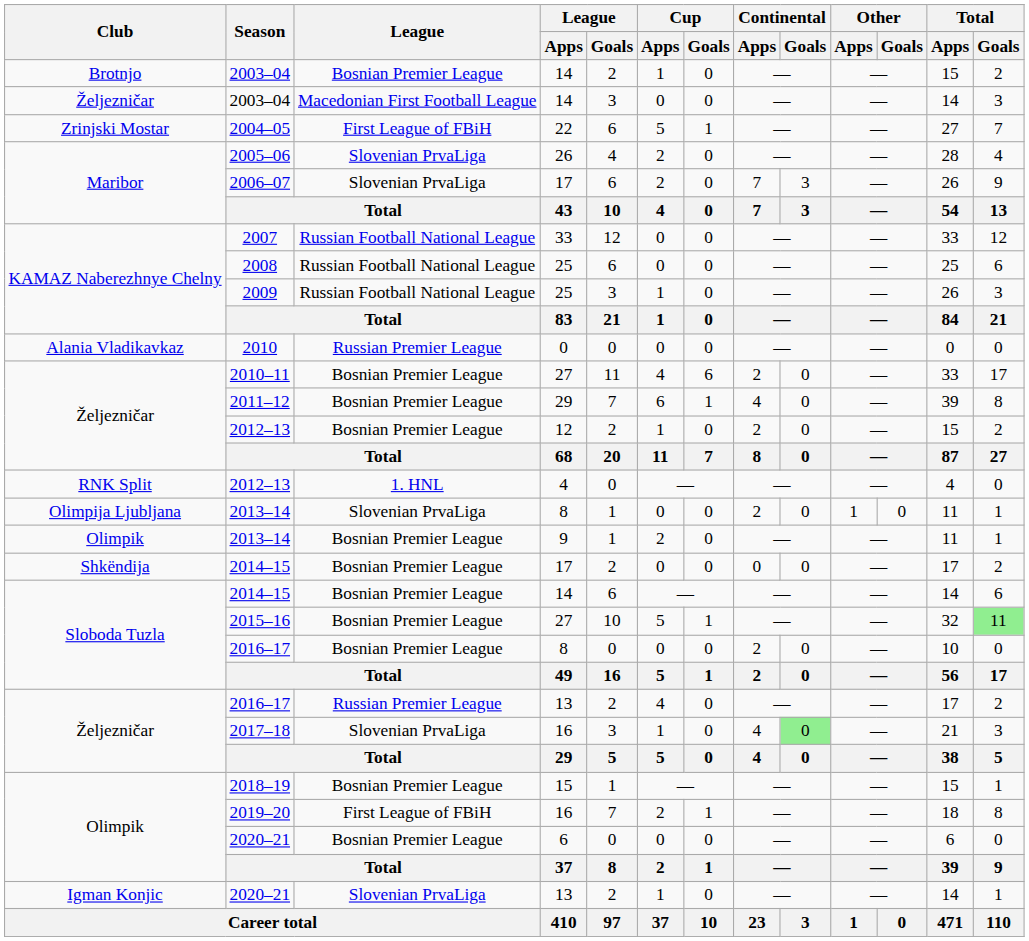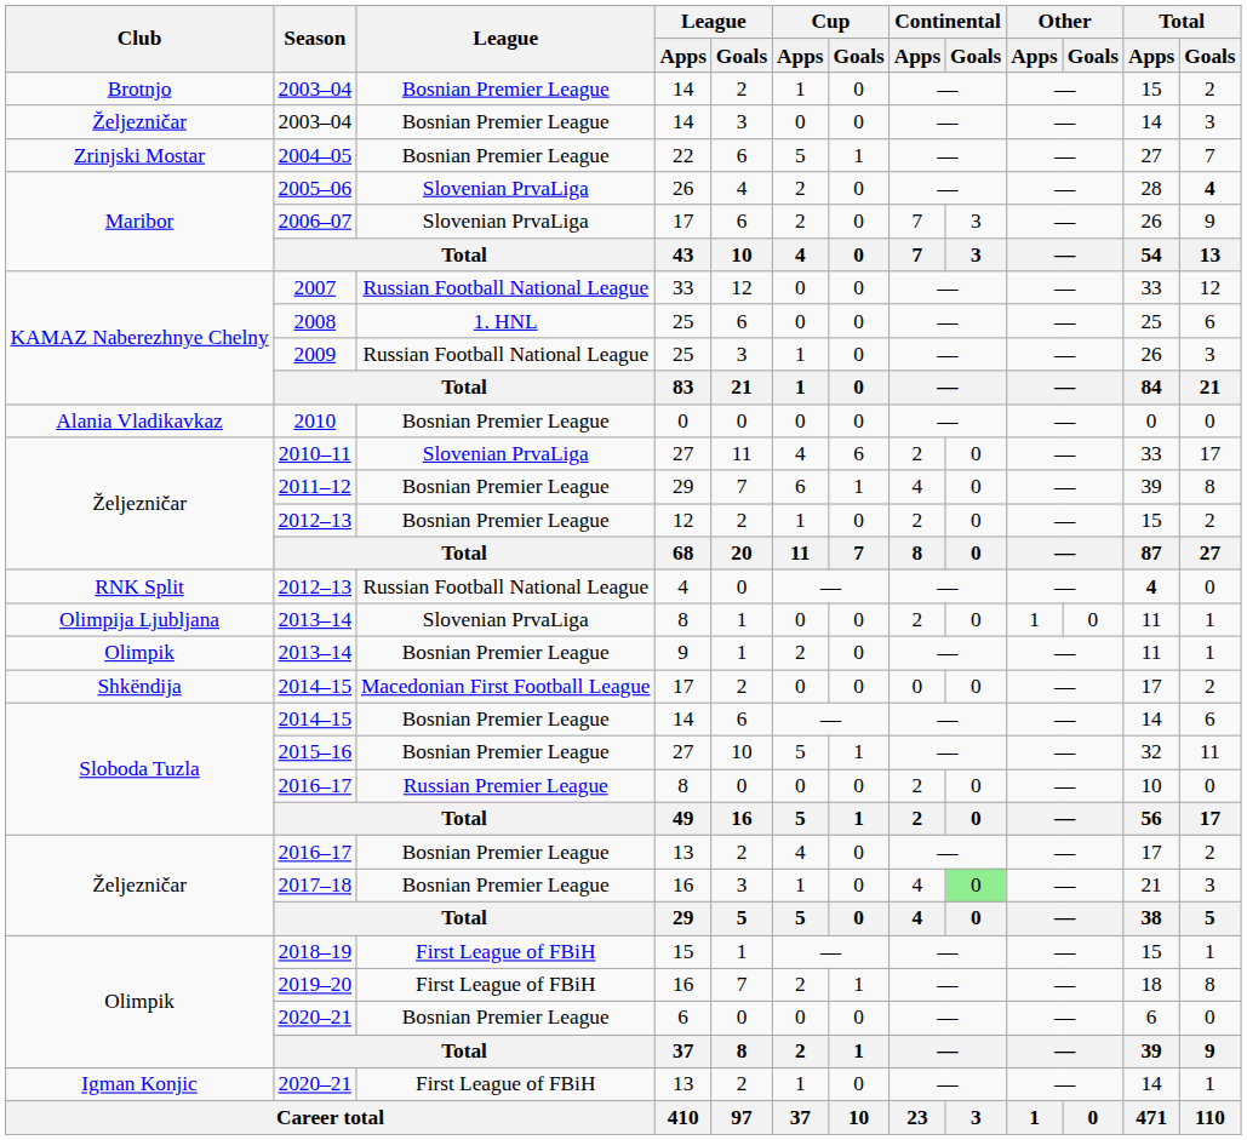 <table class="wikitable" style="text-align:center">
 <tr>
 <th rowspan="2">Club</th>
 <th rowspan="2">Season</th>
 <th rowspan="2">League</th>
 <th colspan="2">League</th>
 <th colspan="2">Cup</th>
 <th colspan="2">Continental</th>
 <th colspan="2">Other</th>
 <th colspan="2">Total</th>
 </tr>
 <tr>
 <th>Apps</th>
 <th>Goals</th>
 <th>Apps</th>
 <th>Goals</th>
 <th>Apps</th>
 <th>Goals</th>
 <th>Apps</th>
 <th>Goals</th>
 <th>Apps</th>
 <th>Goals</th>
 </tr>
 <tr>
 <td><a href='#'>Brotnjo</a></td>
 <td><a href='#'>2003–04</a></td>
 <td><a href='#'>Bosnian Premier League</a></td>
 <td>14</td>
 <td>2</td>
 <td>1</td>
 <td>0</td>
 <td colspan="2">—</td>
 <td colspan="2">—</td>
 <td>15</td>
 <td>2</td>
 </tr>
 <tr>
 <td><a href='#'>Željezničar</a></td>
 <td>2003–04</td>
-<td><a href='#'>Macedonian First Football League</a></td>
+<td>Bosnian Premier League</td>
 <td>14</td>
 <td>3</td>
 <td>0</td>
 <td>0</td>
 <td colspan="2">—</td>
 <td colspan="2">—</td>
 <td>14</td>
 <td>3</td>
 </tr>
 <tr>
 <td><a href='#'>Zrinjski Mostar</a></td>
 <td><a href='#'>2004–05</a></td>
-<td><a href='#'>First League of FBiH</a></td>
+<td>Bosnian Premier League</td>
 <td>22</td>
 <td>6</td>
 <td>5</td>
 <td>1</td>
 <td colspan="2">—</td>
 <td colspan="2">—</td>
 <td>27</td>
 <td>7</td>
 </tr>
 <tr>
 <td rowspan="3"><a href='#'>Maribor</a></td>
 <td><a href='#'>2005–06</a></td>
 <td><a href='#'>Slovenian PrvaLiga</a></td>
 <td>26</td>
 <td>4</td>
 <td>2</td>
 <td>0</td>
 <td colspan="2">—</td>
 <td colspan="2">—</td>
 <td>28</td>
-<td>4</td>
+<td><strong>4</strong></td>
 </tr>
 <tr>
 <td><a href='#'>2006–07</a></td>
 <td>Slovenian PrvaLiga</td>
 <td>17</td>
 <td>6</td>
 <td>2</td>
 <td>0</td>
 <td>7</td>
 <td>3</td>
 <td colspan="2">—</td>
 <td>26</td>
 <td>9</td>
 </tr>
 <tr>
 <th colspan="2">Total</th>
 <th>43</th>
 <th>10</th>
 <th>4</th>
 <th>0</th>
 <th>7</th>
 <th>3</th>
 <th colspan="2">—</th>
 <th>54</th>
 <th>13</th>
 </tr>
 <tr>
 <td rowspan="4"><a href='#'>KAMAZ Naberezhnye Chelny</a></td>
 <td><a href='#'>2007</a></td>
 <td><a href='#'>Russian Football National League</a></td>
 <td>33</td>
 <td>12</td>
 <td>0</td>
 <td>0</td>
 <td colspan="2">—</td>
 <td colspan="2">—</td>
 <td>33</td>
 <td>12</td>
 </tr>
 <tr>
 <td><a href='#'>2008</a></td>
-<td>Russian Football National League</td>
+<td><a href='#'>1. HNL</a></td>
 <td>25</td>
 <td>6</td>
 <td>0</td>
 <td>0</td>
 <td colspan="2">—</td>
 <td colspan="2">—</td>
 <td>25</td>
 <td>6</td>
 </tr>
 <tr>
 <td><a href='#'>2009</a></td>
 <td>Russian Football National League</td>
 <td>25</td>
 <td>3</td>
 <td>1</td>
 <td>0</td>
 <td colspan="2">—</td>
 <td colspan="2">—</td>
 <td>26</td>
 <td>3</td>
 </tr>
 <tr>
 <th colspan="2">Total</th>
 <th>83</th>
 <th>21</th>
 <th>1</th>
 <th>0</th>
 <th colspan="2">—</th>
 <th colspan="2">—</th>
 <th>84</th>
 <th>21</th>
 </tr>
 <tr>
 <td><a href='#'>Alania Vladikavkaz</a></td>
 <td><a href='#'>2010</a></td>
-<td><a href='#'>Russian Premier League</a></td>
+<td>Bosnian Premier League</td>
 <td>0</td>
 <td>0</td>
 <td>0</td>
 <td>0</td>
 <td colspan="2">—</td>
 <td colspan="2">—</td>
 <td>0</td>
 <td>0</td>
 </tr>
 <tr>
 <td rowspan="4">Željezničar</td>
 <td><a href='#'>2010–11</a></td>
-<td>Bosnian Premier League</td>
+<td><a href='#'>Slovenian PrvaLiga</a></td>
 <td>27</td>
 <td>11</td>
 <td>4</td>
 <td>6</td>
 <td>2</td>
 <td>0</td>
 <td colspan="2">—</td>
 <td>33</td>
 <td>17</td>
 </tr>
 <tr>
 <td><a href='#'>2011–12</a></td>
 <td>Bosnian Premier League</td>
 <td>29</td>
 <td>7</td>
 <td>6</td>
 <td>1</td>
 <td>4</td>
 <td>0</td>
 <td colspan="2">—</td>
 <td>39</td>
 <td>8</td>
 </tr>
 <tr>
 <td><a href='#'>2012–13</a></td>
 <td>Bosnian Premier League</td>
 <td>12</td>
 <td>2</td>
 <td>1</td>
 <td>0</td>
 <td>2</td>
 <td>0</td>
 <td colspan="2">—</td>
 <td>15</td>
 <td>2</td>
 </tr>
 <tr>
 <th colspan="2">Total</th>
 <th>68</th>
 <th>20</th>
 <th>11</th>
 <th>7</th>
 <th>8</th>
 <th>0</th>
 <th colspan="2">—</th>
 <th>87</th>
 <th>27</th>
 </tr>
 <tr>
 <td><a href='#'>RNK Split</a></td>
 <td><a href='#'>2012–13</a></td>
-<td><a href='#'>1. HNL</a></td>
+<td>Russian Football National League</td>
 <td>4</td>
 <td>0</td>
 <td colspan="2">—</td>
 <td colspan="2">—</td>
 <td colspan="2">—</td>
-<td>4</td>
+<td><strong>4</strong></td>
 <td>0</td>
 </tr>
 <tr>
 <td><a href='#'>Olimpija Ljubljana</a></td>
 <td><a href='#'>2013–14</a></td>
 <td>Slovenian PrvaLiga</td>
 <td>8</td>
 <td>1</td>
 <td>0</td>
 <td>0</td>
 <td>2</td>
 <td>0</td>
 <td>1</td>
 <td>0</td>
 <td>11</td>
 <td>1</td>
 </tr>
 <tr>
 <td><a href='#'>Olimpik</a></td>
 <td><a href='#'>2013–14</a></td>
 <td>Bosnian Premier League</td>
 <td>9</td>
 <td>1</td>
 <td>2</td>
 <td>0</td>
 <td colspan="2">—</td>
 <td colspan="2">—</td>
 <td>11</td>
 <td>1</td>
 </tr>
 <tr>
 <td><a href='#'>Shkëndija</a></td>
 <td><a href='#'>2014–15</a></td>
-<td>Bosnian Premier League</td>
+<td><a href='#'>Macedonian First Football League</a></td>
 <td>17</td>
 <td>2</td>
 <td>0</td>
 <td>0</td>
 <td>0</td>
 <td>0</td>
 <td colspan="2">—</td>
 <td>17</td>
 <td>2</td>
 </tr>
 <tr>
 <td rowspan="4"><a href='#'>Sloboda Tuzla</a></td>
 <td><a href='#'>2014–15</a></td>
 <td>Bosnian Premier League</td>
 <td>14</td>
 <td>6</td>
 <td colspan="2">—</td>
 <td colspan="2">—</td>
 <td colspan="2">—</td>
 <td>14</td>
 <td>6</td>
 </tr>
 <tr>
 <td><a href='#'>2015–16</a></td>
 <td>Bosnian Premier League</td>
 <td>27</td>
 <td>10</td>
 <td>5</td>
 <td>1</td>
 <td colspan="2">—</td>
 <td colspan="2">—</td>
 <td>32</td>
-<td style="background: lightgreen;">11</td>
+<td>11</td>
 </tr>
 <tr>
 <td><a href='#'>2016–17</a></td>
-<td>Bosnian Premier League</td>
+<td><a href='#'>Russian Premier League</a></td>
 <td>8</td>
 <td>0</td>
 <td>0</td>
 <td>0</td>
 <td>2</td>
 <td>0</td>
 <td colspan="2">—</td>
 <td>10</td>
 <td>0</td>
 </tr>
 <tr>
 <th colspan="2">Total</th>
 <th>49</th>
 <th>16</th>
 <th>5</th>
 <th>1</th>
 <th>2</th>
 <th>0</th>
 <th colspan="2">—</th>
 <th>56</th>
 <th>17</th>
 </tr>
 <tr>
 <td rowspan="3">Željezničar</td>
 <td><a href='#'>2016–17</a></td>
-<td><a href='#'>Russian Premier League</a></td>
+<td>Bosnian Premier League</td>
 <td>13</td>
 <td>2</td>
 <td>4</td>
 <td>0</td>
 <td colspan="2">—</td>
 <td colspan="2">—</td>
 <td>17</td>
 <td>2</td>
 </tr>
 <tr>
 <td><a href='#'>2017–18</a></td>
-<td>Slovenian PrvaLiga</td>
+<td>Bosnian Premier League</td>
 <td>16</td>
 <td>3</td>
 <td>1</td>
 <td>0</td>
 <td>4</td>
 <td style="background: lightgreen;">0</td>
 <td colspan="2">—</td>
 <td>21</td>
 <td>3</td>
 </tr>
 <tr>
 <th colspan="2">Total</th>
 <th>29</th>
 <th>5</th>
 <th>5</th>
 <th>0</th>
 <th>4</th>
 <th>0</th>
 <th colspan="2">—</th>
 <th>38</th>
 <th>5</th>
 </tr>
 <tr>
 <td rowspan="4">Olimpik</td>
 <td><a href='#'>2018–19</a></td>
-<td>Bosnian Premier League</td>
+<td><a href='#'>First League of FBiH</a></td>
 <td>15</td>
 <td>1</td>
 <td colspan="2">—</td>
 <td colspan="2">—</td>
 <td colspan="2">—</td>
 <td>15</td>
 <td>1</td>
 </tr>
 <tr>
 <td><a href='#'>2019–20</a></td>
 <td>First League of FBiH</td>
 <td>16</td>
 <td>7</td>
 <td>2</td>
 <td>1</td>
 <td colspan="2">—</td>
 <td colspan="2">—</td>
 <td>18</td>
 <td>8</td>
 </tr>
 <tr>
 <td><a href='#'>2020–21</a></td>
 <td>Bosnian Premier League</td>
 <td>6</td>
 <td>0</td>
 <td>0</td>
 <td>0</td>
 <td colspan="2">—</td>
 <td colspan="2">—</td>
 <td>6</td>
 <td>0</td>
 </tr>
 <tr>
 <th colspan="2">Total</th>
 <th>37</th>
 <th>8</th>
 <th>2</th>
 <th>1</th>
 <th colspan="2">—</th>
 <th colspan="2">—</th>
 <th>39</th>
 <th>9</th>
 </tr>
 <tr>
 <td><a href='#'>Igman Konjic</a></td>
 <td><a href='#'>2020–21</a></td>
-<td><a href='#'>Slovenian PrvaLiga</a></td>
+<td>First League of FBiH</td>
 <td>13</td>
 <td>2</td>
 <td>1</td>
 <td>0</td>
 <td colspan="2">—</td>
 <td colspan="2">—</td>
 <td>14</td>
 <td>1</td>
 </tr>
 <tr>
 <th colspan="3">Career total</th>
 <th>410</th>
 <th>97</th>
 <th>37</th>
 <th>10</th>
 <th>23</th>
 <th>3</th>
 <th>1</th>
 <th>0</th>
 <th>471</th>
 <th>110</th>
 </tr>
 </table>
